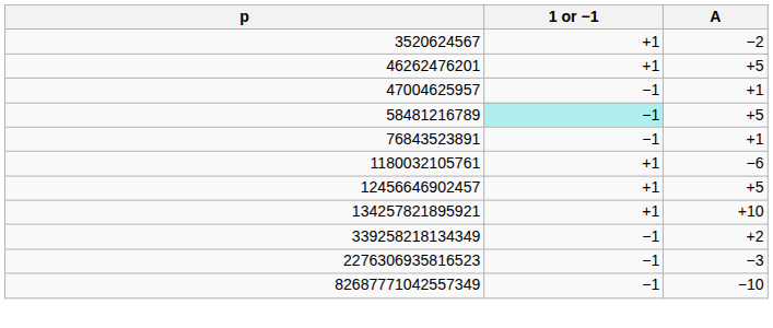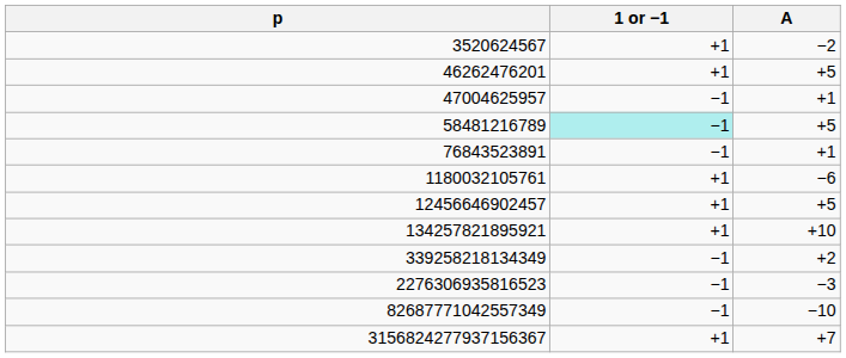 <table class="wikitable" style="width:40%; border:0; text-align:right;">
 <tr>
 <th>p</th>
 <th>1 or −1</th>
 <th>A</th>
 </tr>
 <tr>
 <td>3520624567</td>
 <td>+1</td>
 <td>−2</td>
 </tr>
 <tr>
 <td>46262476201</td>
 <td>+1</td>
 <td>+5</td>
 </tr>
 <tr>
 <td>47004625957</td>
 <td>−1</td>
 <td>+1</td>
 </tr>
 <tr>
 <td>58481216789</td>
 <td style="background: paleturquoise;">−1</td>
 <td>+5</td>
 </tr>
 <tr>
 <td>76843523891</td>
 <td>−1</td>
 <td>+1</td>
 </tr>
 <tr>
 <td>1180032105761</td>
 <td>+1</td>
 <td>−6</td>
 </tr>
 <tr>
 <td>12456646902457</td>
 <td>+1</td>
 <td>+5</td>
 </tr>
 <tr>
 <td>134257821895921</td>
 <td>+1</td>
 <td>+10</td>
 </tr>
 <tr>
 <td>339258218134349</td>
 <td>−1</td>
 <td>+2</td>
 </tr>
 <tr>
 <td>2276306935816523</td>
 <td>−1</td>
 <td>−3</td>
 </tr>
 <tr>
 <td>82687771042557349</td>
 <td>−1</td>
 <td>−10</td>
 </tr>
+<tr>
+<td>3156824277937156367</td>
+<td>+1</td>
+<td>+7</td>
+</tr>
 </table>
